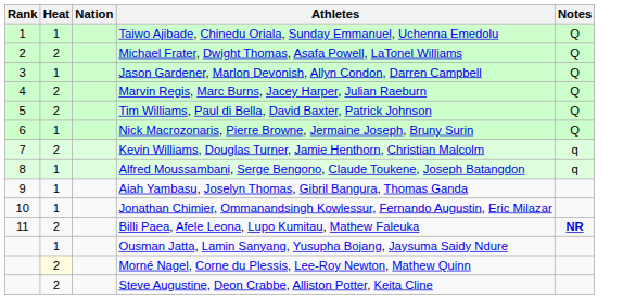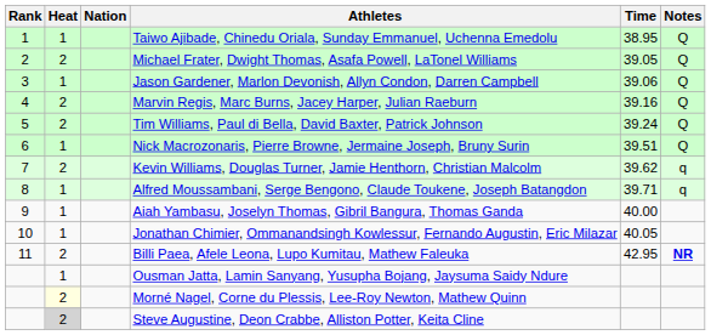 <table class="wikitable sortable" style="text-align:center;font-size:95%">
 <tr>
 <th>Rank</th>
 <th>Heat</th>
 <th>Nation</th>
 <th>Athletes</th>
+<th>Time</th>
 <th>Notes</th>
 </tr>
 <tr bgcolor=ccffcc>
 <td>1</td>
 <td>1</td>
 <td align=left></td>
 <td align=left><a href='#'>Taiwo Ajibade</a>, <a href='#'>Chinedu Oriala</a>, <a href='#'>Sunday Emmanuel</a>, <a href='#'>Uchenna Emedolu</a></td>
+<td>38.95</td>
 <td>Q</td>
 </tr>
 <tr bgcolor=ccffcc>
 <td>2</td>
 <td>2</td>
 <td align=left></td>
 <td align=left><a href='#'>Michael Frater</a>, <a href='#'>Dwight Thomas</a>, <a href='#'>Asafa Powell</a>, <a href='#'>LaTonel Williams</a></td>
+<td>39.05</td>
 <td>Q</td>
 </tr>
 <tr bgcolor=ccffcc>
 <td>3</td>
 <td>1</td>
 <td align=left></td>
 <td align=left><a href='#'>Jason Gardener</a>, <a href='#'>Marlon Devonish</a>, <a href='#'>Allyn Condon</a>, <a href='#'>Darren Campbell</a></td>
+<td>39.06</td>
 <td>Q</td>
 </tr>
 <tr bgcolor=ccffcc>
 <td>4</td>
 <td>2</td>
 <td align=left></td>
 <td align=left><a href='#'>Marvin Regis</a>, <a href='#'>Marc Burns</a>, <a href='#'>Jacey Harper</a>, <a href='#'>Julian Raeburn</a></td>
+<td>39.16</td>
 <td>Q</td>
 </tr>
 <tr bgcolor=ccffcc>
 <td>5</td>
 <td>2</td>
 <td align=left></td>
 <td align=left><a href='#'>Tim Williams</a>, <a href='#'>Paul di Bella</a>, <a href='#'>David Baxter</a>, <a href='#'>Patrick Johnson</a></td>
+<td>39.24</td>
 <td>Q</td>
 </tr>
 <tr bgcolor=ccffcc>
 <td>6</td>
 <td>1</td>
 <td align=left></td>
 <td align=left><a href='#'>Nick Macrozonaris</a>, <a href='#'>Pierre Browne</a>, <a href='#'>Jermaine Joseph</a>, <a href='#'>Bruny Surin</a></td>
+<td>39.51</td>
 <td>Q</td>
 </tr>
 <tr bgcolor=ddffdd>
 <td>7</td>
 <td>2</td>
 <td align=left></td>
 <td align=left><a href='#'>Kevin Williams</a>, <a href='#'>Douglas Turner</a>, <a href='#'>Jamie Henthorn</a>, <a href='#'>Christian Malcolm</a></td>
+<td>39.62</td>
 <td>q</td>
 </tr>
 <tr bgcolor=ddffdd>
 <td>8</td>
 <td>1</td>
 <td align=left></td>
 <td align=left><a href='#'>Alfred Moussambani</a>, <a href='#'>Serge Bengono</a>, <a href='#'>Claude Toukene</a>, <a href='#'>Joseph Batangdon</a></td>
+<td>39.71</td>
 <td>q</td>
 </tr>
 <tr>
 <td>9</td>
 <td>1</td>
 <td align=left></td>
 <td align=left><a href='#'>Aiah Yambasu</a>, <a href='#'>Joselyn Thomas</a>, <a href='#'>Gibril Bangura</a>, <a href='#'>Thomas Ganda</a></td>
+<td>40.00</td>
 <td></td>
 </tr>
 <tr>
 <td>10</td>
 <td>1</td>
 <td align=left></td>
 <td align=left><a href='#'>Jonathan Chimier</a>, <a href='#'>Ommanandsingh Kowlessur</a>, <a href='#'>Fernando Augustin</a>, <a href='#'>Eric Milazar</a></td>
+<td>40.05</td>
 <td></td>
 </tr>
 <tr>
 <td>11</td>
 <td>2</td>
 <td align=left></td>
 <td align=left><a href='#'>Billi Paea</a>, <a href='#'>Afele Leona</a>, <a href='#'>Lupo Kumitau</a>, <a href='#'>Mathew Faleuka</a></td>
+<td>42.95</td>
 <td><strong><a href='#'>NR</a></strong></td>
 </tr>
 <tr>
 <td></td>
 <td>1</td>
 <td align=left></td>
 <td align=left><a href='#'>Ousman Jatta</a>, <a href='#'>Lamin Sanyang</a>, <a href='#'>Yusupha Bojang</a>, <a href='#'>Jaysuma Saidy Ndure</a></td>
 <td></td>
+<td></td>
 </tr>
 <tr>
 <td></td>
 <td style="background: lightyellow;">2</td>
 <td align=left></td>
 <td align=left><a href='#'>Morné Nagel</a>, <a href='#'>Corne du Plessis</a>, <a href='#'>Lee-Roy Newton</a>, <a href='#'>Mathew Quinn</a></td>
 <td></td>
+<td></td>
 </tr>
 <tr>
 <td></td>
-<td>2</td>
+<td style="background: lightgrey;">2</td>
 <td align=left></td>
 <td align=left><a href='#'>Steve Augustine</a>, <a href='#'>Deon Crabbe</a>, <a href='#'>Alliston Potter</a>, <a href='#'>Keita Cline</a></td>
 <td></td>
+<td></td>
 </tr>
 </table>
